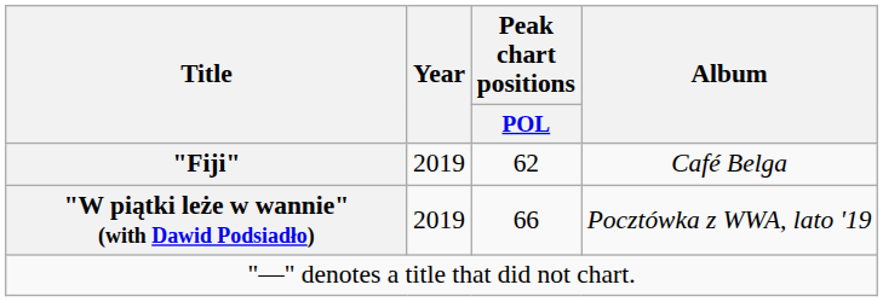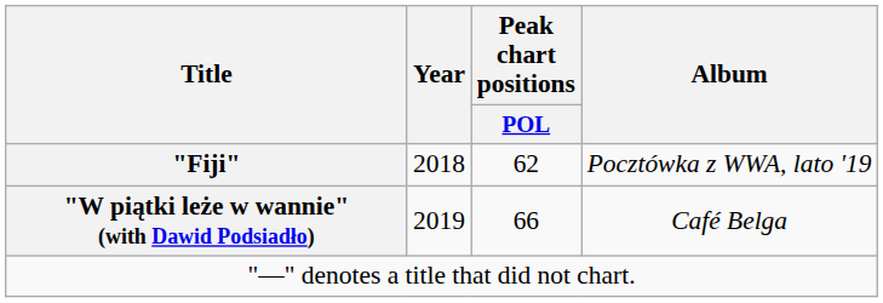 <table class="wikitable plainrowheaders" style="text-align:center;">
 <tr>
 <th rowspan="2" scope="col" style="width:15em;">Title</th>
 <th rowspan="2" scope="col" style="width:2em;">Year</th>
 <th colspan="1" scope="col">Peak chart positions</th>
 <th rowspan="2" scope="col">Album</th>
 </tr>
 <tr>
 <th scope="col" style="width:3em;font-size:90%;"><a href='#'>POL</a><br></th>
 </tr>
 <tr>
 <th scope="row">"Fiji"</th>
-<td>2019</td>
+<td>2018</td>
 <td>62</td>
-<td><em>Café Belga</em></td>
+<td><em>Pocztówka z WWA, lato '19</em></td>
 </tr>
 <tr>
 <th scope="row">"W piątki leże w wannie"<br><small>(with <a href='#'>Dawid Podsiadło</a>)</small></th>
 <td>2019</td>
 <td>66</td>
-<td><em>Pocztówka z WWA, lato '19</em></td>
+<td><em>Café Belga</em></td>
 </tr>
 <tr>
 <td colspan="4">"—" denotes a title that did not chart.</td>
 </tr>
 </table>
